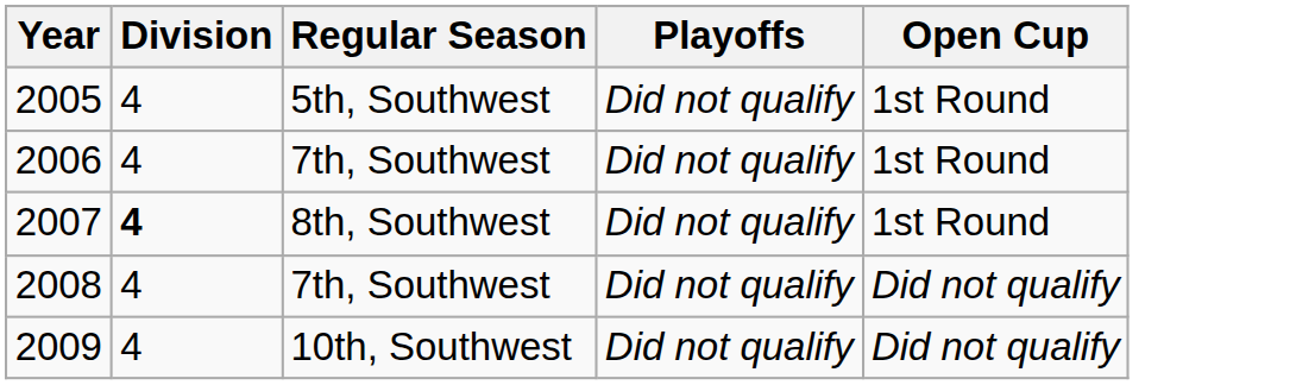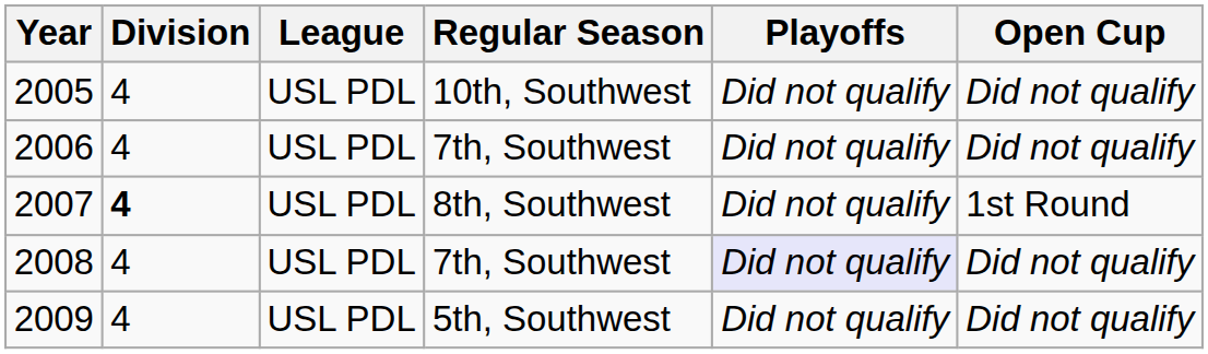 <table class="wikitable">
 <tr>
 <th>Year</th>
 <th>Division</th>
+<th>League</th>
 <th>Regular Season</th>
 <th>Playoffs</th>
 <th>Open Cup</th>
 </tr>
 <tr>
 <td>2005</td>
 <td>4</td>
-<td>5th, Southwest</td>
+<td>USL PDL</td>
+<td>10th, Southwest</td>
 <td><em>Did not qualify</em></td>
-<td>1st Round</td>
+<td><em>Did not qualify</em></td>
 </tr>
 <tr>
 <td>2006</td>
 <td>4</td>
+<td>USL PDL</td>
 <td>7th, Southwest</td>
 <td><em>Did not qualify</em></td>
-<td>1st Round</td>
+<td><em>Did not qualify</em></td>
 </tr>
 <tr>
 <td>2007</td>
 <td><strong>4</strong></td>
+<td>USL PDL</td>
 <td>8th, Southwest</td>
 <td><em>Did not qualify</em></td>
 <td>1st Round</td>
 </tr>
 <tr>
 <td>2008</td>
 <td>4</td>
+<td>USL PDL</td>
 <td>7th, Southwest</td>
-<td><em>Did not qualify</em></td>
+<td style="background: lavender;"><em>Did not qualify</em></td>
 <td><em>Did not qualify</em></td>
 </tr>
 <tr>
 <td>2009</td>
 <td>4</td>
-<td>10th, Southwest</td>
+<td>USL PDL</td>
+<td>5th, Southwest</td>
 <td><em>Did not qualify</em></td>
 <td><em>Did not qualify</em></td>
 </tr>
 </table>
